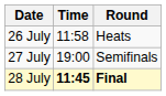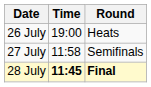 <table class="wikitable">
 <tr>
 <th>Date</th>
 <th>Time</th>
 <th>Round</th>
 </tr>
 <tr>
 <td>26 July</td>
-<td>11:58</td>
+<td>19:00</td>
 <td>Heats</td>
 </tr>
 <tr>
 <td>27 July</td>
-<td>19:00</td>
+<td>11:58</td>
 <td>Semifinals</td>
 </tr>
 <tr style=background:lemonchiffon>
 <td>28 July</td>
 <td><strong>11:45</strong></td>
 <td><strong>Final</strong></td>
 </tr>
 </table>
